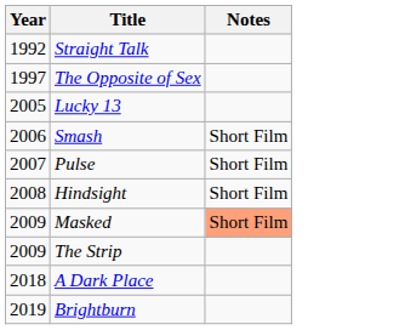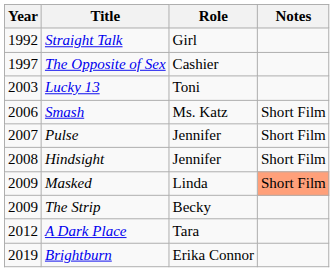 <table class="wikitable">
 <tr>
 <th>Year</th>
 <th>Title</th>
+<th>Role</th>
 <th>Notes</th>
 </tr>
 <tr>
 <td>1992</td>
 <td><em><a href='#'>Straight Talk</a></em></td>
+<td>Girl</td>
 <td></td>
 </tr>
 <tr>
 <td>1997</td>
 <td><em><a href='#'>The Opposite of Sex</a></em></td>
+<td>Cashier</td>
 <td></td>
 </tr>
 <tr>
-<td>2005</td>
+<td>2003</td>
 <td><em><a href='#'>Lucky 13</a></em></td>
+<td>Toni</td>
 <td></td>
 </tr>
 <tr>
 <td>2006</td>
 <td><em><a href='#'>Smash</a></em></td>
+<td>Ms. Katz</td>
 <td>Short Film</td>
 </tr>
 <tr>
 <td>2007</td>
 <td><em>Pulse</em></td>
+<td>Jennifer</td>
 <td>Short Film</td>
 </tr>
 <tr>
 <td>2008</td>
 <td><em>Hindsight</em></td>
+<td>Jennifer</td>
 <td>Short Film</td>
 </tr>
 <tr>
 <td>2009</td>
 <td><em>Masked</em></td>
+<td>Linda</td>
 <td style="background: lightsalmon;">Short Film</td>
 </tr>
 <tr>
 <td>2009</td>
 <td><em>The Strip</em></td>
+<td>Becky</td>
 <td></td>
 </tr>
 <tr>
-<td>2018</td>
+<td>2012</td>
 <td><em><a href='#'>A Dark Place</a></em></td>
+<td>Tara</td>
 <td></td>
 </tr>
 <tr>
 <td>2019</td>
 <td><em><a href='#'>Brightburn</a></em></td>
+<td>Erika Connor</td>
 <td></td>
 </tr>
 </table>
